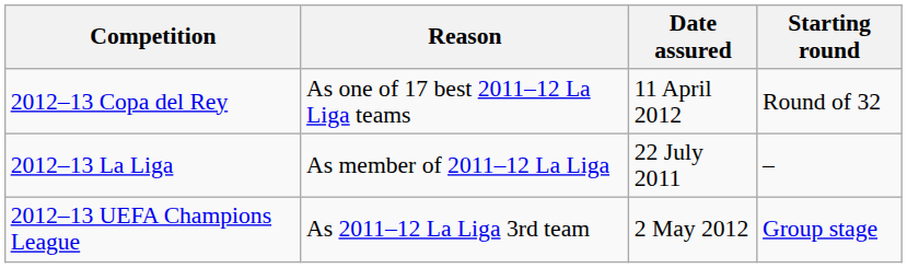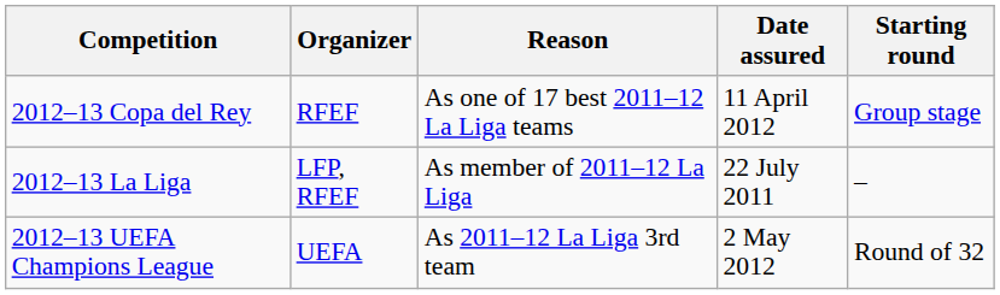 <table class="wikitable">
 <tr>
 <th>Competition</th>
+<th>Organizer</th>
 <th>Reason</th>
 <th>Date assured</th>
 <th>Starting round</th>
 </tr>
 <tr>
 <td align="left"><a href='#'>2012–13 Copa del Rey</a></td>
+<td align="left"><a href='#'>RFEF</a></td>
 <td align="left">As one of 17 best <a href='#'>2011–12 La Liga</a> teams</td>
 <td align="left">11 April 2012</td>
-<td align="left">Round of 32</td>
+<td align="left"><a href='#'>Group stage</a></td>
 </tr>
 <tr>
 <td align="left"><a href='#'>2012–13 La Liga</a></td>
+<td align="left"><a href='#'>LFP</a>, <a href='#'>RFEF</a></td>
 <td align="left">As member of <a href='#'>2011–12 La Liga</a></td>
 <td align="left">22 July 2011</td>
 <td align="left">–</td>
 </tr>
 <tr>
 <td align="left"><a href='#'>2012–13 UEFA Champions League</a></td>
+<td align="left"><a href='#'>UEFA</a></td>
 <td align="left">As <a href='#'>2011–12 La Liga</a> 3rd team</td>
 <td align="left">2 May 2012</td>
-<td align="left"><a href='#'>Group stage</a></td>
+<td align="left">Round of 32</td>
 </tr>
 </table>
